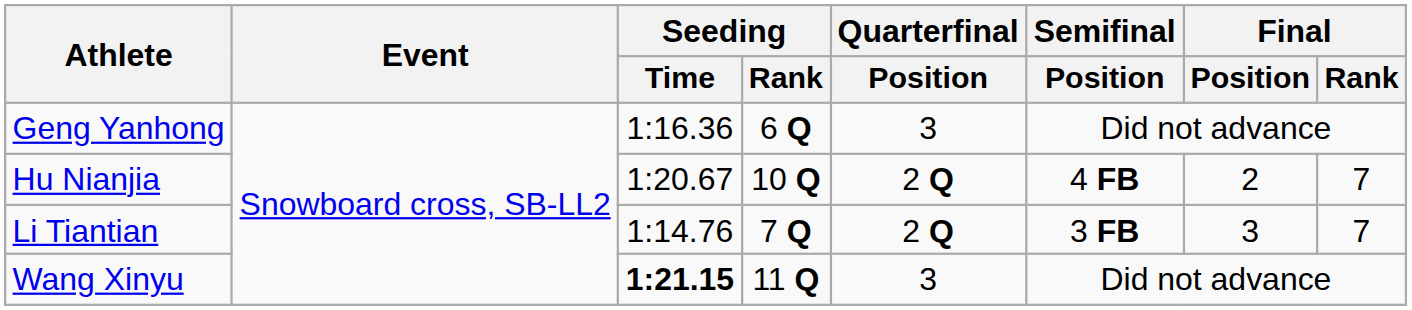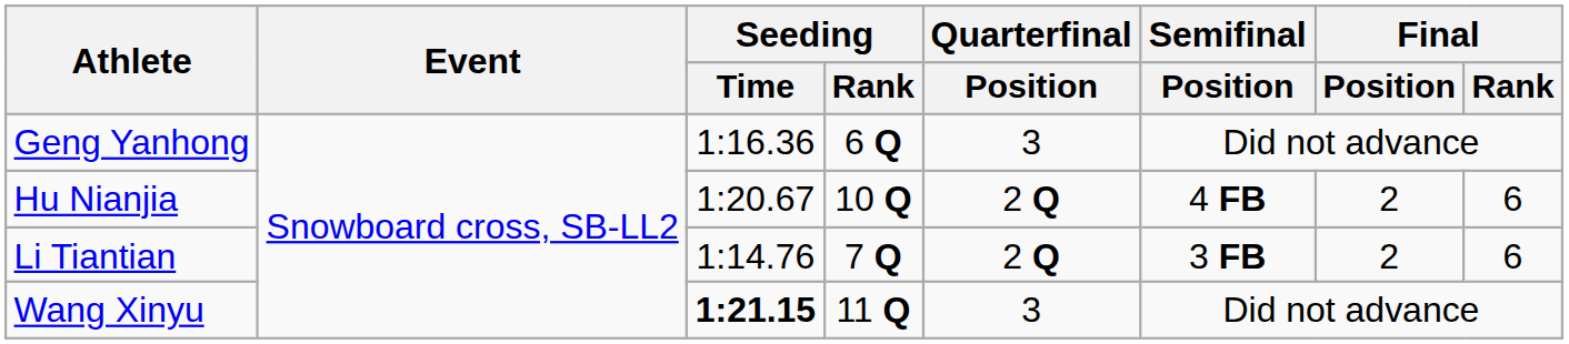 <table class=wikitable style=font-size:90%;text-align:center>
 <tr>
 <th rowspan=2>Athlete</th>
 <th rowspan=2>Event</th>
 <th colspan=2>Seeding</th>
 <th>Quarterfinal</th>
 <th>Semifinal</th>
 <th colspan=2>Final</th>
 </tr>
 <tr style=font-size:95%>
 <th>Time</th>
 <th>Rank</th>
 <th>Position</th>
 <th>Position</th>
 <th>Position</th>
 <th>Rank</th>
 </tr>
 <tr>
 <td align=left><a href='#'>Geng Yanhong</a></td>
 <td align=left rowspan=4><a href='#'>Snowboard cross, SB-LL2</a></td>
 <td>1:16.36</td>
 <td>6 <strong>Q</strong></td>
 <td>3</td>
 <td colspan=3>Did not advance</td>
 </tr>
 <tr>
 <td align=left><a href='#'>Hu Nianjia</a></td>
 <td>1:20.67</td>
 <td>10 <strong>Q</strong></td>
 <td>2 <strong>Q</strong></td>
 <td>4 <strong>FB</strong></td>
 <td>2</td>
-<td>7</td>
+<td>6</td>
 </tr>
 <tr>
 <td align=left><a href='#'>Li Tiantian</a></td>
 <td>1:14.76</td>
 <td>7 <strong>Q</strong></td>
 <td>2 <strong>Q</strong></td>
 <td>3 <strong>FB</strong></td>
-<td>3</td>
-<td>7</td>
+<td>2</td>
+<td>6</td>
 </tr>
 <tr>
 <td align=left><a href='#'>Wang Xinyu</a></td>
 <td><strong>1:21.15</strong></td>
 <td>11 <strong>Q</strong></td>
 <td>3</td>
 <td colspan=3>Did not advance</td>
 </tr>
 </table>
